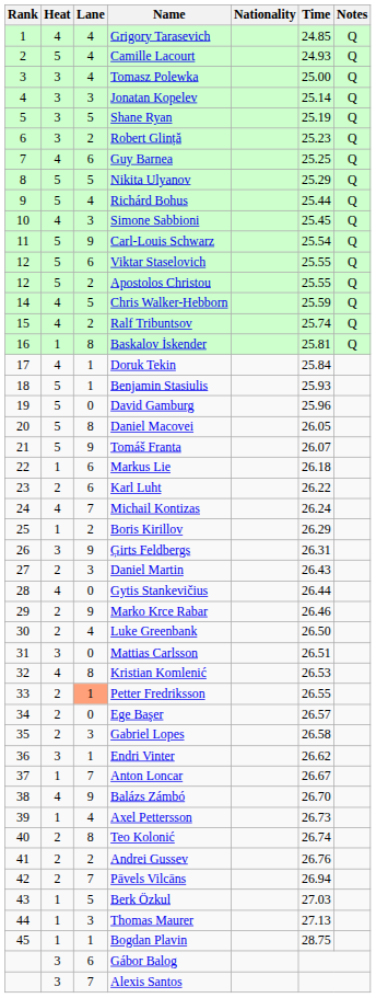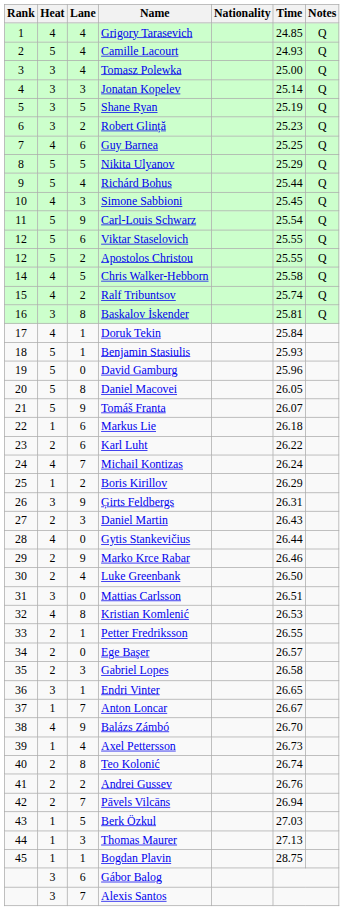 <table class="wikitable sortable" style="text-align:center">
 <tr>
 <th>Rank</th>
 <th>Heat</th>
 <th>Lane</th>
 <th>Name</th>
 <th>Nationality</th>
 <th>Time</th>
 <th>Notes</th>
 </tr>
 <tr bgcolor=ccffcc>
 <td>1</td>
 <td>4</td>
 <td>4</td>
 <td align=left><a href='#'>Grigory Tarasevich</a></td>
 <td align=left></td>
 <td>24.85</td>
 <td>Q</td>
 </tr>
 <tr bgcolor=ccffcc>
 <td>2</td>
 <td>5</td>
 <td>4</td>
 <td align=left><a href='#'>Camille Lacourt</a></td>
 <td align=left></td>
 <td>24.93</td>
 <td>Q</td>
 </tr>
 <tr bgcolor=ccffcc>
 <td>3</td>
 <td>3</td>
 <td>4</td>
 <td align=left><a href='#'>Tomasz Polewka</a></td>
 <td align=left></td>
 <td>25.00</td>
 <td>Q</td>
 </tr>
 <tr bgcolor=ccffcc>
 <td>4</td>
 <td>3</td>
 <td>3</td>
 <td align=left><a href='#'>Jonatan Kopelev</a></td>
 <td align=left></td>
 <td>25.14</td>
 <td>Q</td>
 </tr>
 <tr bgcolor=ccffcc>
 <td>5</td>
 <td>3</td>
 <td>5</td>
 <td align=left><a href='#'>Shane Ryan</a></td>
 <td align=left></td>
 <td>25.19</td>
 <td>Q</td>
 </tr>
 <tr bgcolor=ccffcc>
 <td>6</td>
 <td>3</td>
 <td>2</td>
 <td align=left><a href='#'>Robert Glință</a></td>
 <td align=left></td>
 <td>25.23</td>
 <td>Q</td>
 </tr>
 <tr bgcolor=ccffcc>
 <td>7</td>
 <td>4</td>
 <td>6</td>
 <td align=left><a href='#'>Guy Barnea</a></td>
 <td align=left></td>
 <td>25.25</td>
 <td>Q</td>
 </tr>
 <tr bgcolor=ccffcc>
 <td>8</td>
 <td>5</td>
 <td>5</td>
 <td align=left><a href='#'>Nikita Ulyanov</a></td>
 <td align=left></td>
 <td>25.29</td>
 <td>Q</td>
 </tr>
 <tr bgcolor=ccffcc>
 <td>9</td>
 <td>5</td>
 <td>4</td>
 <td align=left><a href='#'>Richárd Bohus</a></td>
 <td align=left></td>
 <td>25.44</td>
 <td>Q</td>
 </tr>
 <tr bgcolor=ccffcc>
 <td>10</td>
 <td>4</td>
 <td>3</td>
 <td align=left><a href='#'>Simone Sabbioni</a></td>
 <td align=left></td>
 <td>25.45</td>
 <td>Q</td>
 </tr>
 <tr bgcolor=ccffcc>
 <td>11</td>
 <td>5</td>
 <td>9</td>
 <td align=left><a href='#'>Carl-Louis Schwarz</a></td>
 <td align=left></td>
 <td>25.54</td>
 <td>Q</td>
 </tr>
 <tr bgcolor=ccffcc>
 <td>12</td>
 <td>5</td>
 <td>6</td>
 <td align=left><a href='#'>Viktar Staselovich</a></td>
 <td align=left></td>
 <td>25.55</td>
 <td>Q</td>
 </tr>
 <tr bgcolor=ccffcc>
 <td>12</td>
 <td>5</td>
 <td>2</td>
 <td align=left><a href='#'>Apostolos Christou</a></td>
 <td align=left></td>
 <td>25.55</td>
 <td>Q</td>
 </tr>
 <tr bgcolor=ccffcc>
 <td>14</td>
 <td>4</td>
 <td>5</td>
 <td align=left><a href='#'>Chris Walker-Hebborn</a></td>
 <td align=left></td>
-<td>25.59</td>
+<td>25.58</td>
 <td>Q</td>
 </tr>
 <tr bgcolor=ccffcc>
 <td>15</td>
 <td>4</td>
 <td>2</td>
 <td align=left><a href='#'>Ralf Tribuntsov</a></td>
 <td align=left></td>
 <td>25.74</td>
 <td>Q</td>
 </tr>
 <tr bgcolor=ccffcc>
 <td>16</td>
-<td>1</td>
+<td>3</td>
 <td>8</td>
 <td align=left><a href='#'>Baskalov İskender</a></td>
 <td align=left></td>
 <td>25.81</td>
 <td>Q</td>
 </tr>
 <tr>
 <td>17</td>
 <td>4</td>
 <td>1</td>
 <td align=left><a href='#'>Doruk Tekin</a></td>
 <td align=left></td>
 <td>25.84</td>
 <td></td>
 </tr>
 <tr>
 <td>18</td>
 <td>5</td>
 <td>1</td>
 <td align=left><a href='#'>Benjamin Stasiulis</a></td>
 <td align=left></td>
 <td>25.93</td>
 <td></td>
 </tr>
 <tr>
 <td>19</td>
 <td>5</td>
 <td>0</td>
 <td align=left><a href='#'>David Gamburg</a></td>
 <td align=left></td>
 <td>25.96</td>
 <td></td>
 </tr>
 <tr>
 <td>20</td>
 <td>5</td>
 <td>8</td>
 <td align=left><a href='#'>Daniel Macovei</a></td>
 <td align=left></td>
 <td>26.05</td>
 <td></td>
 </tr>
 <tr>
 <td>21</td>
 <td>5</td>
 <td>9</td>
 <td align=left><a href='#'>Tomáš Franta</a></td>
 <td align=left></td>
 <td>26.07</td>
 <td></td>
 </tr>
 <tr>
 <td>22</td>
 <td>1</td>
 <td>6</td>
 <td align=left><a href='#'>Markus Lie</a></td>
 <td align=left></td>
 <td>26.18</td>
 <td></td>
 </tr>
 <tr>
 <td>23</td>
 <td>2</td>
 <td>6</td>
 <td align=left><a href='#'>Karl Luht</a></td>
 <td align=left></td>
 <td>26.22</td>
 <td></td>
 </tr>
 <tr>
 <td>24</td>
 <td>4</td>
 <td>7</td>
 <td align=left><a href='#'>Michail Kontizas</a></td>
 <td align=left></td>
 <td>26.24</td>
 <td></td>
 </tr>
 <tr>
 <td>25</td>
 <td>1</td>
 <td>2</td>
 <td align=left><a href='#'>Boris Kirillov</a></td>
 <td align=left></td>
 <td>26.29</td>
 <td></td>
 </tr>
 <tr>
 <td>26</td>
 <td>3</td>
 <td>9</td>
 <td align=left><a href='#'>Ģirts Feldbergs</a></td>
 <td align=left></td>
 <td>26.31</td>
 <td></td>
 </tr>
 <tr>
 <td>27</td>
 <td>2</td>
 <td>3</td>
 <td align=left><a href='#'>Daniel Martin</a></td>
 <td align=left></td>
 <td>26.43</td>
 <td></td>
 </tr>
 <tr>
 <td>28</td>
 <td>4</td>
 <td>0</td>
 <td align=left><a href='#'>Gytis Stankevičius</a></td>
 <td align=left></td>
 <td>26.44</td>
 <td></td>
 </tr>
 <tr>
 <td>29</td>
 <td>2</td>
 <td>9</td>
 <td align=left><a href='#'>Marko Krce Rabar</a></td>
 <td align=left></td>
 <td>26.46</td>
 <td></td>
 </tr>
 <tr>
 <td>30</td>
 <td>2</td>
 <td>4</td>
 <td align=left><a href='#'>Luke Greenbank</a></td>
 <td align=left></td>
 <td>26.50</td>
 <td></td>
 </tr>
 <tr>
 <td>31</td>
 <td>3</td>
 <td>0</td>
 <td align=left><a href='#'>Mattias Carlsson</a></td>
 <td align=left></td>
 <td>26.51</td>
 <td></td>
 </tr>
 <tr>
 <td>32</td>
 <td>4</td>
 <td>8</td>
 <td align=left><a href='#'>Kristian Komlenić</a></td>
 <td align=left></td>
 <td>26.53</td>
 <td></td>
 </tr>
 <tr>
 <td>33</td>
 <td>2</td>
-<td style="background: lightsalmon;">1</td>
+<td>1</td>
 <td align=left><a href='#'>Petter Fredriksson</a></td>
 <td align=left></td>
 <td>26.55</td>
 <td></td>
 </tr>
 <tr>
 <td>34</td>
 <td>2</td>
 <td>0</td>
 <td align=left><a href='#'>Ege Başer</a></td>
 <td align=left></td>
 <td>26.57</td>
 <td></td>
 </tr>
 <tr>
 <td>35</td>
 <td>2</td>
 <td>3</td>
 <td align=left><a href='#'>Gabriel Lopes</a></td>
 <td align=left></td>
 <td>26.58</td>
 <td></td>
 </tr>
 <tr>
 <td>36</td>
 <td>3</td>
 <td>1</td>
 <td align=left><a href='#'>Endri Vinter</a></td>
 <td align=left></td>
-<td>26.62</td>
+<td>26.65</td>
 <td></td>
 </tr>
 <tr>
 <td>37</td>
 <td>1</td>
 <td>7</td>
 <td align=left><a href='#'>Anton Loncar</a></td>
 <td align=left></td>
 <td>26.67</td>
 <td></td>
 </tr>
 <tr>
 <td>38</td>
 <td>4</td>
 <td>9</td>
 <td align=left><a href='#'>Balázs Zámbó</a></td>
 <td align=left></td>
 <td>26.70</td>
 <td></td>
 </tr>
 <tr>
 <td>39</td>
 <td>1</td>
 <td>4</td>
 <td align=left><a href='#'>Axel Pettersson</a></td>
 <td align=left></td>
 <td>26.73</td>
 <td></td>
 </tr>
 <tr>
 <td>40</td>
 <td>2</td>
 <td>8</td>
 <td align=left><a href='#'>Teo Kolonić</a></td>
 <td align=left></td>
 <td>26.74</td>
 <td></td>
 </tr>
 <tr>
 <td>41</td>
 <td>2</td>
 <td>2</td>
 <td align=left><a href='#'>Andrei Gussev</a></td>
 <td align=left></td>
 <td>26.76</td>
 <td></td>
 </tr>
 <tr>
 <td>42</td>
 <td>2</td>
 <td>7</td>
 <td align=left><a href='#'>Pāvels Vilcāns</a></td>
 <td align=left></td>
 <td>26.94</td>
 <td></td>
 </tr>
 <tr>
 <td>43</td>
 <td>1</td>
 <td>5</td>
 <td align=left><a href='#'>Berk Özkul</a></td>
 <td align=left></td>
 <td>27.03</td>
 <td></td>
 </tr>
 <tr>
 <td>44</td>
 <td>1</td>
 <td>3</td>
 <td align=left><a href='#'>Thomas Maurer</a></td>
 <td align=left></td>
 <td>27.13</td>
 <td></td>
 </tr>
 <tr>
 <td>45</td>
 <td>1</td>
 <td>1</td>
 <td align=left><a href='#'>Bogdan Plavin</a></td>
 <td align=left></td>
 <td>28.75</td>
 <td></td>
 </tr>
 <tr>
 <td></td>
 <td>3</td>
 <td>6</td>
 <td align=left><a href='#'>Gábor Balog</a></td>
 <td align=left></td>
 <td colspan=2></td>
 </tr>
 <tr>
 <td></td>
 <td>3</td>
 <td>7</td>
 <td align=left><a href='#'>Alexis Santos</a></td>
 <td align=left></td>
 <td colspan=2></td>
 </tr>
 </table>
